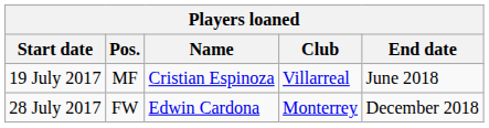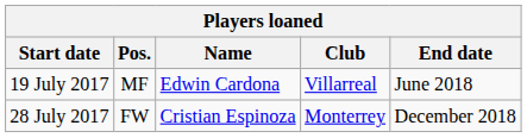 <table class="wikitable" style="font-size:95%;">
 <tr>
 <th colspan="6">Players loaned</th>
 </tr>
 <tr>
 <th>Start date</th>
 <th>Pos.</th>
 <th>Name</th>
 <th>Club</th>
 <th>End date</th>
 </tr>
 <tr>
 <td>19 July 2017</td>
 <td align="center">MF</td>
-<td> <a href='#'>Cristian Espinoza</a></td>
+<td> <a href='#'>Edwin Cardona</a></td>
 <td> <a href='#'>Villarreal</a></td>
 <td>June 2018</td>
 </tr>
 <tr>
 <td>28 July 2017</td>
 <td align="center">FW</td>
-<td> <a href='#'>Edwin Cardona</a></td>
+<td> <a href='#'>Cristian Espinoza</a></td>
 <td> <a href='#'>Monterrey</a></td>
 <td>December 2018</td>
 </tr>
 </table>
